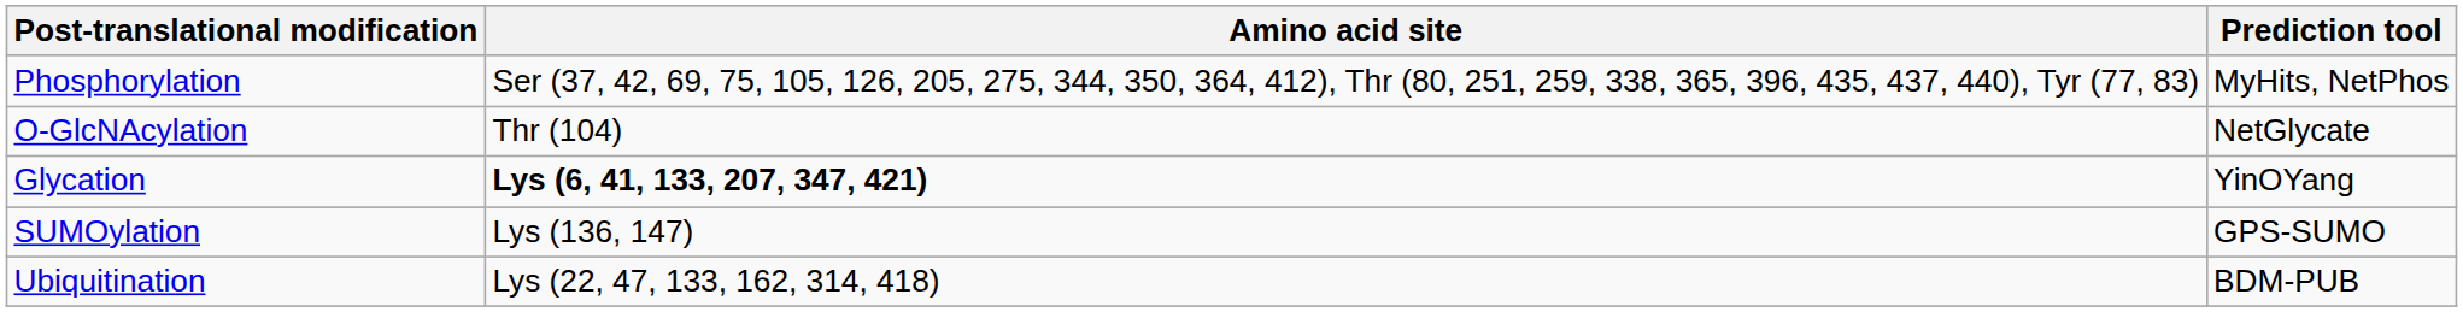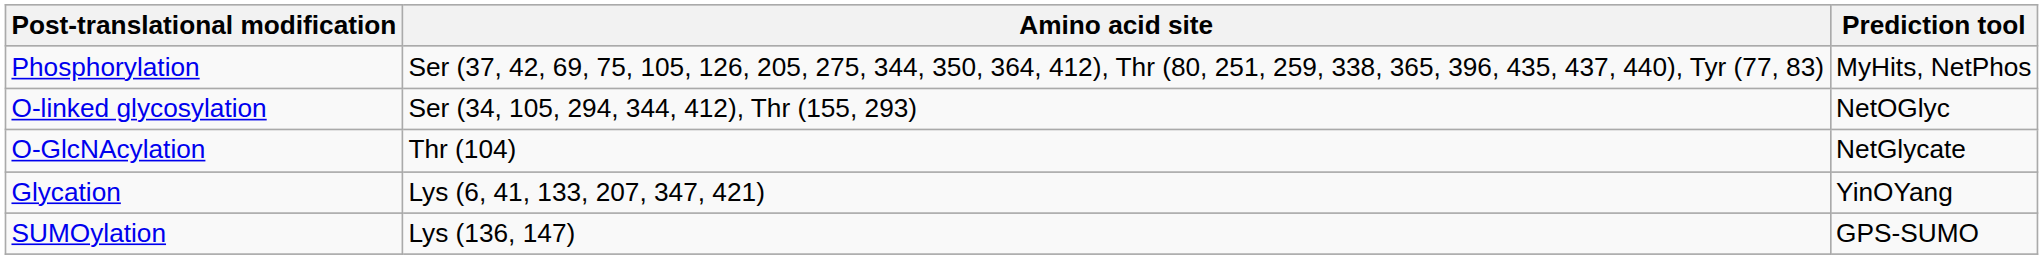 <table class="wikitable"  style="margin-left: auto; margin-right: auto; border: none;">
 <tr>
 <th>Post-translational modification</th>
 <th>Amino acid site</th>
 <th>Prediction tool</th>
 </tr>
 <tr>
 <td><a href='#'>Phosphorylation</a></td>
 <td>Ser (37, 42, 69, 75, 105, 126, 205, 275, 344, 350, 364, 412), Thr (80, 251, 259, 338, 365, 396, 435, 437, 440), Tyr (77, 83)</td>
 <td>MyHits, NetPhos</td>
 </tr>
 <tr>
+<td><a href='#'>O-linked glycosylation</a></td>
+<td>Ser (34, 105, 294, 344, 412), Thr (155, 293)</td>
+<td>NetOGlyc</td>
+</tr>
+<tr>
 <td><a href='#'>O-GlcNAcylation</a></td>
 <td>Thr (104)</td>
 <td>NetGlycate</td>
 </tr>
 <tr>
 <td><a href='#'>Glycation</a></td>
-<td><strong>Lys (6, 41, 133, 207, 347, 421)</strong></td>
+<td>Lys (6, 41, 133, 207, 347, 421)</td>
 <td>YinOYang</td>
 </tr>
 <tr>
 <td><a href='#'>SUMOylation</a></td>
 <td>Lys (136, 147)</td>
 <td>GPS-SUMO</td>
 </tr>
-<tr>
-<td><a href='#'>Ubiquitination</a></td>
-<td>Lys (22, 47, 133, 162, 314, 418)</td>
-<td>BDM-PUB</td>
-</tr>
 </table>
